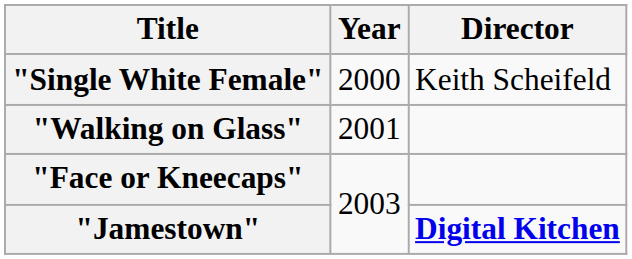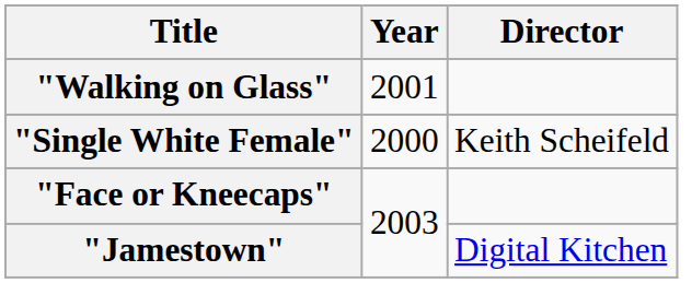 <table class="wikitable plainrowheaders" style="text-align:center;">
 <tr>
 <th scope=col>Title</th>
 <th scope=col>Year</th>
 <th scope=col>Director</th>
 </tr>
 <tr>
+<th scope="row">"Walking on Glass"</th>
+<td>2001</td>
+<td style="text-align:left;"></td>
+</tr>
+<tr>
 <th scope="row">"Single White Female"</th>
 <td>2000</td>
 <td style="text-align:left;">Keith Scheifeld</td>
-</tr>
-<tr>
-<th scope="row">"Walking on Glass"</th>
-<td>2001</td>
-<td style="text-align:left;"></td>
 </tr>
 <tr>
 <th scope="row">"Face or Kneecaps"</th>
 <td rowspan=2>2003</td>
 <td style="text-align:left;"></td>
 </tr>
 <tr>
 <th scope="row">"Jamestown"</th>
-<td style="text-align:left;"><strong><a href='#'>Digital Kitchen</a></strong></td>
+<td style="text-align:left;"><a href='#'>Digital Kitchen</a></td>
 </tr>
 </table>
